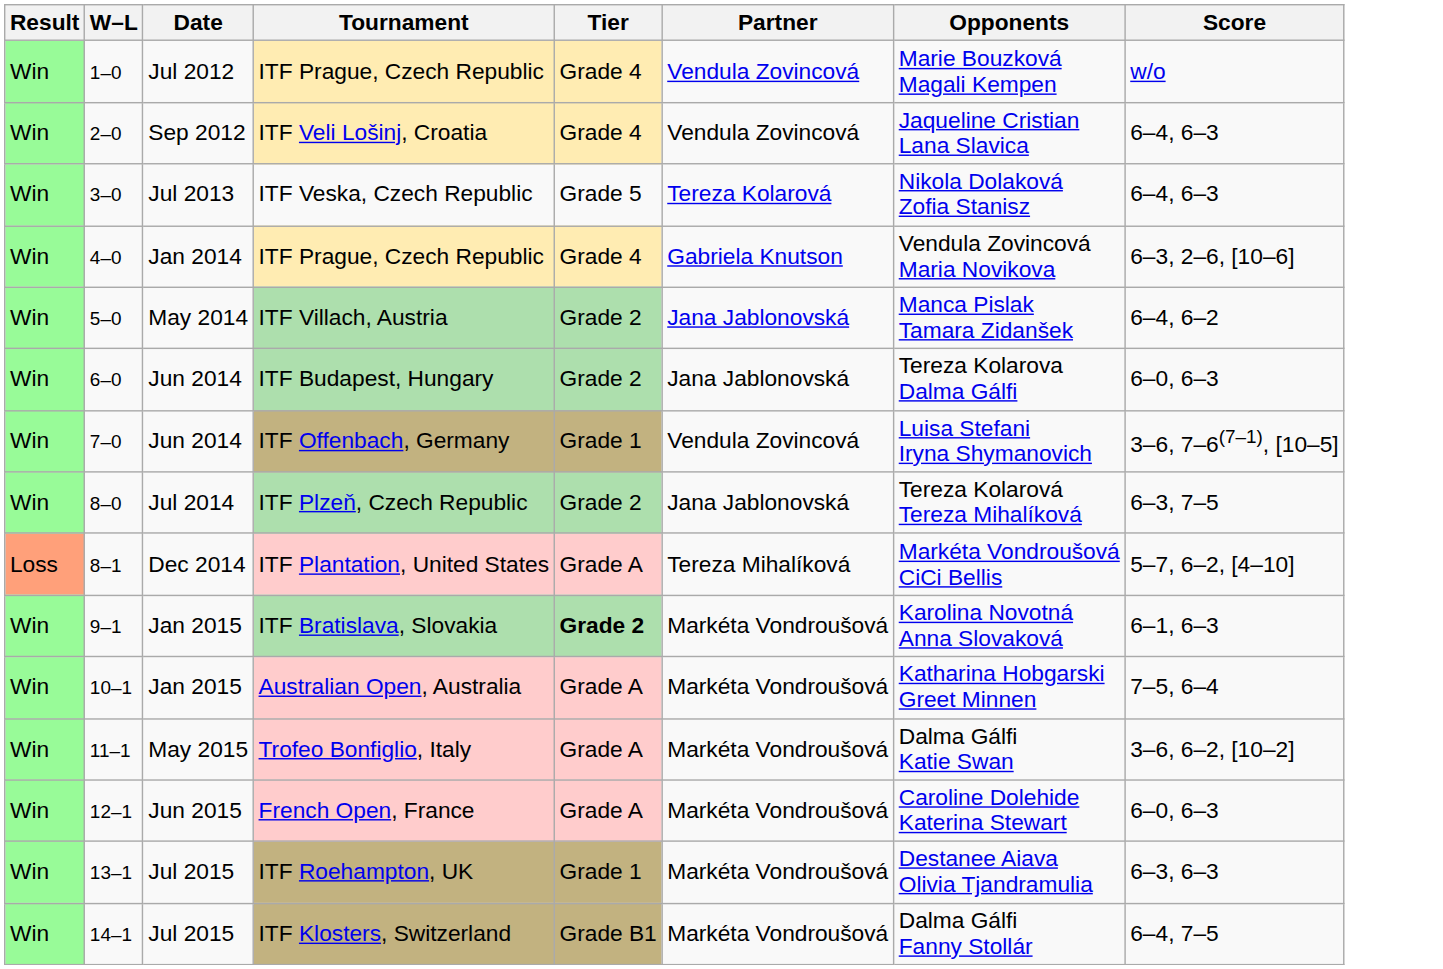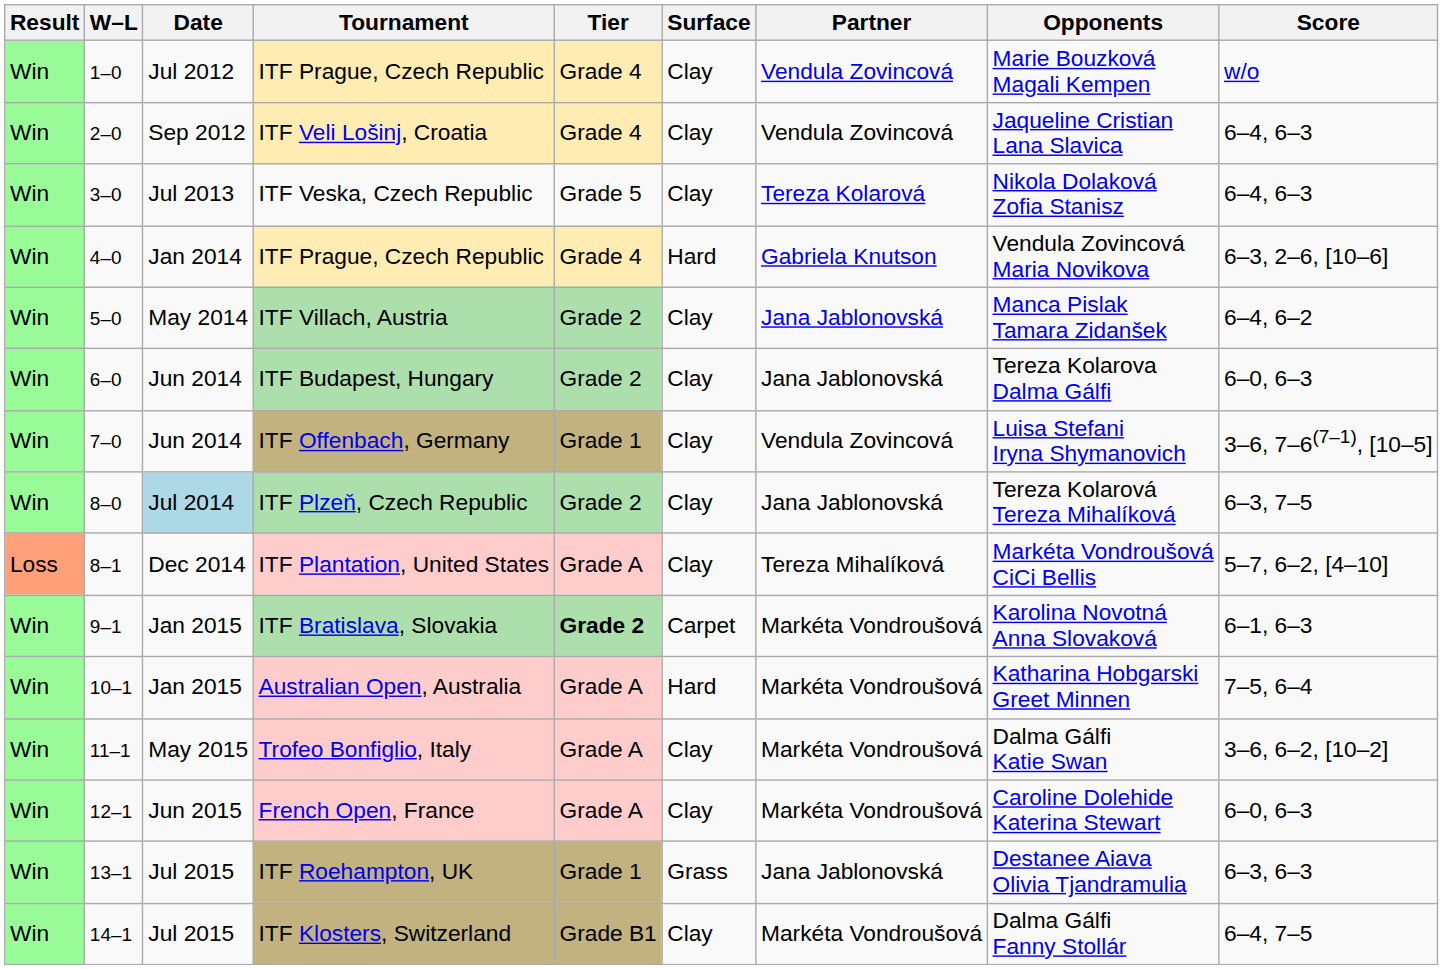 <table class="sortable wikitable">
 <tr>
 <th>Result</th>
 <th class="unsortable">W–L</th>
 <th>Date</th>
 <th>Tournament</th>
 <th>Tier</th>
+<th>Surface</th>
 <th>Partner</th>
 <th>Opponents</th>
 <th class="unsortable">Score</th>
 </tr>
 <tr>
 <td style="background:#98fb98;">Win</td>
 <td><small>1–0</small></td>
 <td>Jul 2012</td>
 <td bgcolor="ffecb2">ITF Prague, Czech Republic</td>
 <td bgcolor="ffecb2">Grade 4</td>
+<td>Clay</td>
 <td> <a href='#'>Vendula Zovincová</a></td>
 <td> <a href='#'>Marie Bouzková</a> <br>  <a href='#'>Magali Kempen</a></td>
 <td><a href='#'>w/o</a></td>
 </tr>
 <tr>
 <td style="background:#98fb98;">Win</td>
 <td><small>2–0</small></td>
 <td>Sep 2012</td>
 <td bgcolor="ffecb2">ITF <a href='#'>Veli Lošinj</a>, Croatia</td>
 <td bgcolor="ffecb2">Grade 4</td>
+<td>Clay</td>
 <td> Vendula Zovincová</td>
 <td> <a href='#'>Jaqueline Cristian</a> <br>  <a href='#'>Lana Slavica</a></td>
 <td>6–4, 6–3</td>
 </tr>
 <tr>
 <td style="background:#98fb98;">Win</td>
 <td><small>3–0</small></td>
 <td>Jul 2013</td>
 <td>ITF Veska, Czech Republic</td>
 <td>Grade 5</td>
+<td>Clay</td>
 <td> <a href='#'>Tereza Kolarová</a></td>
 <td> <a href='#'>Nikola Dolaková</a> <br>  <a href='#'>Zofia Stanisz</a></td>
 <td>6–4, 6–3</td>
 </tr>
 <tr>
 <td style="background:#98fb98;">Win</td>
 <td><small>4–0</small></td>
 <td>Jan 2014</td>
 <td bgcolor="ffecb2">ITF Prague, Czech Republic</td>
 <td bgcolor="ffecb2">Grade 4</td>
+<td>Hard</td>
 <td> <a href='#'>Gabriela Knutson</a></td>
 <td> Vendula Zovincová <br>  <a href='#'>Maria Novikova</a></td>
 <td>6–3, 2–6, [10–6]</td>
 </tr>
 <tr>
 <td style="background:#98fb98;">Win</td>
 <td><small>5–0</small></td>
 <td>May 2014</td>
 <td bgcolor="addfad">ITF Villach, Austria</td>
 <td bgcolor="addfad">Grade 2</td>
+<td>Clay</td>
 <td> <a href='#'>Jana Jablonovská</a></td>
 <td> <a href='#'>Manca Pislak</a> <br>  <a href='#'>Tamara Zidanšek</a></td>
 <td>6–4, 6–2</td>
 </tr>
 <tr>
 <td style="background:#98fb98;">Win</td>
 <td><small>6–0</small></td>
 <td>Jun 2014</td>
 <td bgcolor="addfad">ITF Budapest, Hungary</td>
 <td bgcolor="addfad">Grade 2</td>
+<td>Clay</td>
 <td> Jana Jablonovská</td>
 <td> Tereza Kolarova <br>  <a href='#'>Dalma Gálfi</a></td>
 <td>6–0, 6–3</td>
 </tr>
 <tr>
 <td style="background:#98fb98;">Win</td>
 <td><small>7–0</small></td>
 <td>Jun 2014</td>
 <td bgcolor="c2b280">ITF <a href='#'>Offenbach</a>, Germany</td>
 <td bgcolor="c2b280">Grade 1</td>
+<td>Clay</td>
 <td> Vendula Zovincová</td>
 <td> <a href='#'>Luisa Stefani</a> <br>  <a href='#'>Iryna Shymanovich</a></td>
 <td>3–6, 7–6<sup>(7–1)</sup>, [10–5]</td>
 </tr>
 <tr>
 <td style="background:#98fb98;">Win</td>
 <td><small>8–0</small></td>
-<td>Jul 2014</td>
+<td style="background: lightblue;">Jul 2014</td>
 <td bgcolor="addfad">ITF <a href='#'>Plzeň</a>, Czech Republic</td>
 <td bgcolor="addfad">Grade 2</td>
+<td>Clay</td>
 <td> Jana Jablonovská</td>
 <td> Tereza Kolarová <br> <a href='#'>Tereza Mihalíková</a></td>
 <td>6–3, 7–5</td>
 </tr>
 <tr>
 <td style="background:#ffa07a;">Loss</td>
 <td><small>8–1</small></td>
 <td>Dec 2014</td>
 <td bgcolor="#fcc">ITF <a href='#'>Plantation</a>, United States</td>
 <td bgcolor="#fcc">Grade A</td>
+<td>Clay</td>
 <td> Tereza Mihalíková</td>
 <td> <a href='#'>Markéta Vondroušová</a> <br>  <a href='#'>CiCi Bellis</a></td>
 <td>5–7, 6–2, [4–10]</td>
 </tr>
 <tr>
 <td style="background:#98fb98;">Win</td>
 <td><small>9–1</small></td>
 <td>Jan 2015</td>
 <td bgcolor="addfad">ITF <a href='#'>Bratislava</a>, Slovakia</td>
 <td bgcolor="addfad"><strong>Grade 2</strong></td>
+<td>Carpet</td>
 <td> Markéta Vondroušová</td>
 <td> <a href='#'>Karolina Novotná</a> <br>  <a href='#'>Anna Slovaková</a></td>
 <td>6–1, 6–3</td>
 </tr>
 <tr>
 <td style="background:#98fb98;">Win</td>
 <td><small>10–1</small></td>
 <td>Jan 2015</td>
 <td bgcolor="#fcc"><a href='#'>Australian Open</a>, Australia</td>
 <td bgcolor="#fcc">Grade A</td>
+<td>Hard</td>
 <td> Markéta Vondroušová</td>
 <td> <a href='#'>Katharina Hobgarski</a> <br>  <a href='#'>Greet Minnen</a></td>
 <td>7–5, 6–4</td>
 </tr>
 <tr>
 <td style="background:#98fb98;">Win</td>
 <td><small>11–1</small></td>
 <td>May 2015</td>
 <td bgcolor="#fcc"><a href='#'>Trofeo Bonfiglio</a>, Italy</td>
 <td bgcolor="#fcc">Grade A</td>
+<td>Clay</td>
 <td> Markéta Vondroušová</td>
 <td> Dalma Gálfi <br>  <a href='#'>Katie Swan</a></td>
 <td>3–6, 6–2, [10–2]</td>
 </tr>
 <tr>
 <td style="background:#98fb98;">Win</td>
 <td><small>12–1</small></td>
 <td>Jun 2015</td>
 <td bgcolor="#fcc"><a href='#'>French Open</a>, France</td>
 <td bgcolor="#fcc">Grade A</td>
+<td>Clay</td>
 <td> Markéta Vondroušová</td>
 <td> <a href='#'>Caroline Dolehide</a> <br>  <a href='#'>Katerina Stewart</a></td>
 <td>6–0, 6–3</td>
 </tr>
 <tr>
 <td style="background:#98fb98;">Win</td>
 <td><small>13–1</small></td>
 <td>Jul 2015</td>
 <td bgcolor="c2b280">ITF <a href='#'>Roehampton</a>, UK</td>
 <td bgcolor="c2b280">Grade 1</td>
-<td> Markéta Vondroušová</td>
+<td>Grass</td>
+<td> Jana Jablonovská</td>
 <td> <a href='#'>Destanee Aiava</a> <br>  <a href='#'>Olivia Tjandramulia</a></td>
 <td>6–3, 6–3</td>
 </tr>
 <tr>
 <td style="background:#98fb98;">Win</td>
 <td><small>14–1</small></td>
 <td>Jul 2015</td>
 <td bgcolor="c2b280">ITF <a href='#'>Klosters</a>, Switzerland</td>
 <td bgcolor="c2b280">Grade B1</td>
+<td>Clay</td>
 <td> Markéta Vondroušová</td>
 <td> Dalma Gálfi <br>  <a href='#'>Fanny Stollár</a></td>
 <td>6–4, 7–5</td>
 </tr>
 </table>
